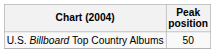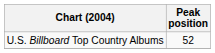 <table class="wikitable">
 <tr>
 <th>Chart (2004)</th>
 <th>Peak<br>position</th>
 </tr>
 <tr>
 <td>U.S. <em>Billboard</em> Top Country Albums</td>
-<td align="center">50</td>
+<td align="center">52</td>
 </tr>
 <tr>
 </tr>
 </table>
